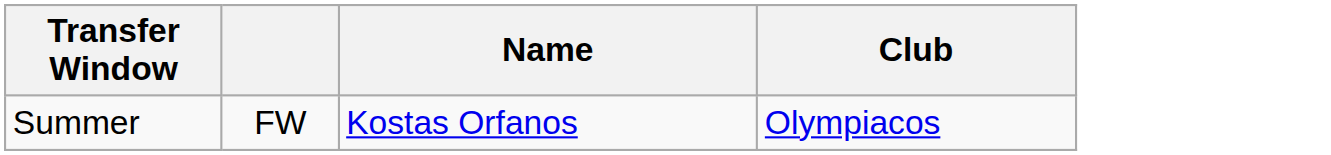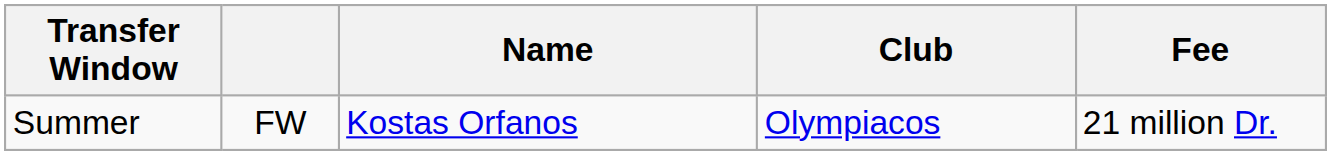 <table class="wikitable plainrowheaders">
 <tr>
 <th scope="col" style="width:6em;">Transfer Window</th>
 <th scope="col" style="width:3em;"></th>
 <th scope="col" style="width:12em;">Name</th>
 <th scope="col" style="width:9em;">Club</th>
+<th scope="col" style="width:7em;">Fee</th>
 </tr>
 <tr>
 <td>Summer</td>
 <td align="center">FW</td>
 <td> <a href='#'>Kostas Orfanos</a></td>
 <td> <a href='#'>Olympiacos</a></td>
+<td>21 million <a href='#'>Dr.</a></td>
 </tr>
 </table>
